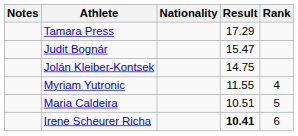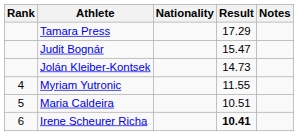 <table class="wikitable sortable" style="text-align:center">
 <tr>
-<th>Notes</th>
+<th>Rank</th>
 <th>Athlete</th>
 <th>Nationality</th>
 <th>Result</th>
-<th>Rank</th>
+<th>Notes</th>
 </tr>
 <tr>
 <td></td>
 <td align=left><a href='#'>Tamara Press</a></td>
 <td align=left></td>
 <td>17.29</td>
 <td></td>
 </tr>
 <tr>
 <td></td>
 <td align=left><a href='#'>Judit Bognár</a></td>
 <td align=left></td>
 <td>15.47</td>
 <td></td>
 </tr>
 <tr>
 <td></td>
 <td align=left><a href='#'>Jolán Kleiber-Kontsek</a></td>
 <td align=left></td>
-<td>14.75</td>
+<td>14.73</td>
 <td></td>
 </tr>
 <tr>
-<td></td>
+<td>4</td>
 <td align=left><a href='#'>Myriam Yutronic</a></td>
 <td align=left></td>
 <td>11.55</td>
-<td>4</td>
+<td></td>
 </tr>
 <tr>
-<td></td>
+<td>5</td>
 <td align=left><a href='#'>Maria Caldeira</a></td>
 <td align=left></td>
 <td>10.51</td>
-<td>5</td>
+<td></td>
 </tr>
 <tr>
-<td></td>
+<td>6</td>
 <td align=left><a href='#'>Irene Scheurer Richa</a></td>
 <td align=left></td>
 <td><strong>10.41</strong></td>
-<td>6</td>
+<td></td>
 </tr>
 </table>
